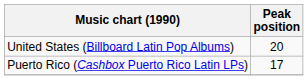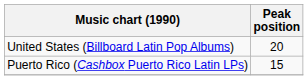 <table class="wikitable sortable plainrowheaders">
 <tr>
 <th>Music chart (1990)</th>
 <th>Peak<br>position</th>
 </tr>
 <tr>
 <td>United States (<a href='#'>Billboard Latin Pop Albums</a>)</td>
 <td align="center">20</td>
 </tr>
 <tr>
 <td>Puerto Rico (<a href='#'><em>Cashbox</em> Puerto Rico Latin LPs</a>)</td>
-<td align="center">17</td>
+<td align="center">15</td>
 </tr>
 <tr>
 </tr>
 </table>
